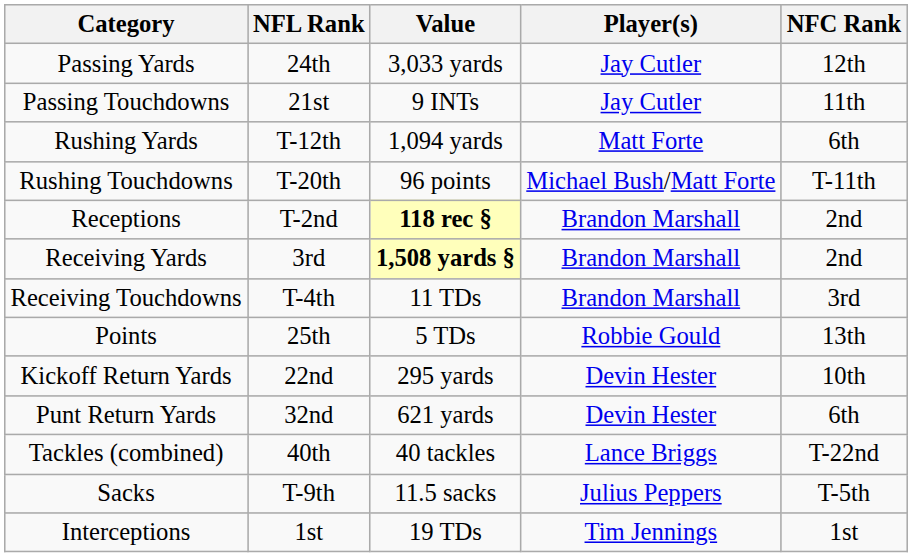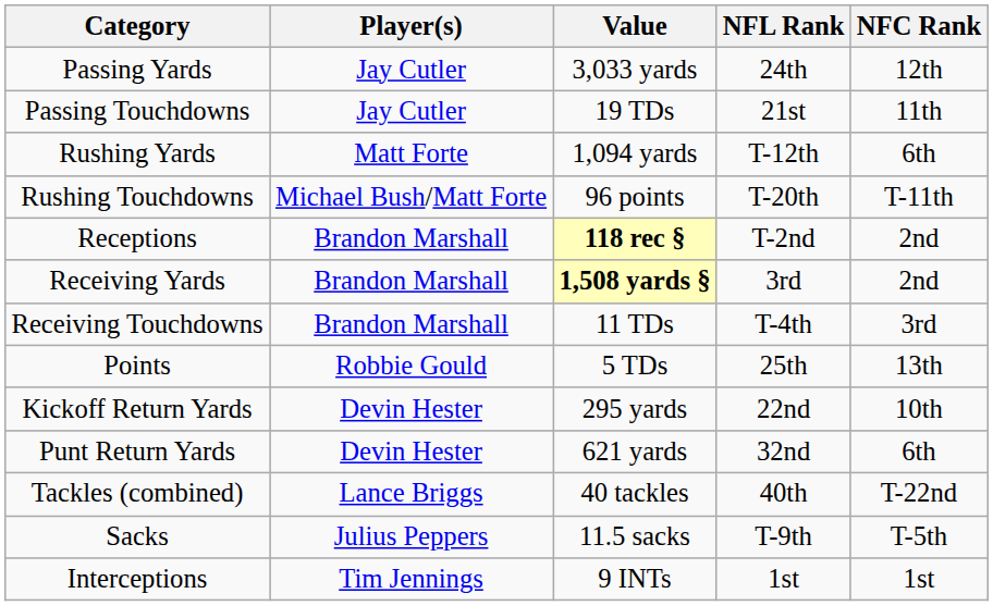 <table class="wikitable sortable">
 <tr>
 <th>Category</th>
+<th>Player(s)</th>
+<th>Value</th>
 <th>NFL Rank</th>
-<th>Value</th>
-<th>Player(s)</th>
 <th>NFC Rank</th>
 </tr>
 <tr style="background:#ffddoo; text-align:center;">
 <td>Passing Yards</td>
+<td><a href='#'>Jay Cutler</a></td>
+<td>3,033 yards</td>
 <td>24th</td>
-<td>3,033 yards</td>
-<td><a href='#'>Jay Cutler</a></td>
 <td>12th</td>
 </tr>
 <tr style="background:#ffddoo; text-align:center;">
 <td>Passing Touchdowns</td>
+<td><a href='#'>Jay Cutler</a></td>
+<td>19  TDs</td>
 <td>21st</td>
-<td>9 INTs</td>
-<td><a href='#'>Jay Cutler</a></td>
 <td>11th</td>
 </tr>
 <tr style="background:#ffddoo; text-align:center;">
 <td>Rushing Yards</td>
+<td><a href='#'>Matt Forte</a></td>
+<td>1,094 yards</td>
 <td>T-12th</td>
-<td>1,094 yards</td>
-<td><a href='#'>Matt Forte</a></td>
 <td>6th</td>
 </tr>
 <tr style="background:#ffddoo; text-align:center;">
 <td>Rushing Touchdowns</td>
+<td><a href='#'>Michael Bush</a>/<a href='#'>Matt Forte</a></td>
+<td>96 points</td>
 <td>T-20th</td>
-<td>96 points</td>
-<td><a href='#'>Michael Bush</a>/<a href='#'>Matt Forte</a></td>
 <td>T-11th</td>
 </tr>
 <tr style="background:#ffddoo; text-align:center;">
 <td>Receptions</td>
+<td><a href='#'>Brandon Marshall</a></td>
+<td style="background:#ffb;"><strong>118 rec §</strong></td>
 <td>T-2nd</td>
-<td style="background:#ffb;"><strong>118 rec §</strong></td>
-<td><a href='#'>Brandon Marshall</a></td>
 <td>2nd</td>
 </tr>
 <tr style="background:#ffddoo; text-align:center;">
 <td>Receiving Yards</td>
+<td><a href='#'>Brandon Marshall</a></td>
+<td style="background:#ffb;"><strong>1,508 yards §</strong></td>
 <td>3rd</td>
-<td style="background:#ffb;"><strong>1,508 yards §</strong></td>
-<td><a href='#'>Brandon Marshall</a></td>
 <td>2nd</td>
 </tr>
 <tr style="background:#ffddoo; text-align:center;">
 <td>Receiving Touchdowns</td>
+<td><a href='#'>Brandon Marshall</a></td>
+<td>11 TDs</td>
 <td>T-4th</td>
-<td>11 TDs</td>
-<td><a href='#'>Brandon Marshall</a></td>
 <td>3rd</td>
 </tr>
 <tr style="background:#ffddoo; text-align:center;">
 <td>Points</td>
+<td><a href='#'>Robbie Gould</a></td>
+<td>5 TDs</td>
 <td>25th</td>
-<td>5 TDs</td>
-<td><a href='#'>Robbie Gould</a></td>
 <td>13th</td>
 </tr>
 <tr style="background:#ffddoo; text-align:center;">
 <td>Kickoff Return Yards</td>
+<td><a href='#'>Devin Hester</a></td>
+<td>295 yards</td>
 <td>22nd</td>
-<td>295 yards</td>
-<td><a href='#'>Devin Hester</a></td>
 <td>10th</td>
 </tr>
 <tr style="background:#ffddoo; text-align:center;">
 <td>Punt Return Yards</td>
+<td><a href='#'>Devin Hester</a></td>
+<td>621 yards</td>
 <td>32nd</td>
-<td>621 yards</td>
-<td><a href='#'>Devin Hester</a></td>
 <td>6th</td>
 </tr>
 <tr style="background:#ffddoo; text-align:center;">
 <td>Tackles (combined)</td>
+<td><a href='#'>Lance Briggs</a></td>
+<td>40 tackles</td>
 <td>40th</td>
-<td>40 tackles</td>
-<td><a href='#'>Lance Briggs</a></td>
 <td>T-22nd</td>
 </tr>
 <tr style="background:#ffddoo; text-align:center;">
 <td>Sacks</td>
+<td><a href='#'>Julius Peppers</a></td>
+<td>11.5 sacks</td>
 <td>T-9th</td>
-<td>11.5 sacks</td>
-<td><a href='#'>Julius Peppers</a></td>
 <td>T-5th</td>
 </tr>
 <tr style="background:#ffddoo; text-align:center;">
 <td>Interceptions</td>
+<td><a href='#'>Tim Jennings</a></td>
+<td>9 INTs</td>
 <td>1st</td>
-<td>19  TDs</td>
-<td><a href='#'>Tim Jennings</a></td>
 <td>1st</td>
 </tr>
 </table>
